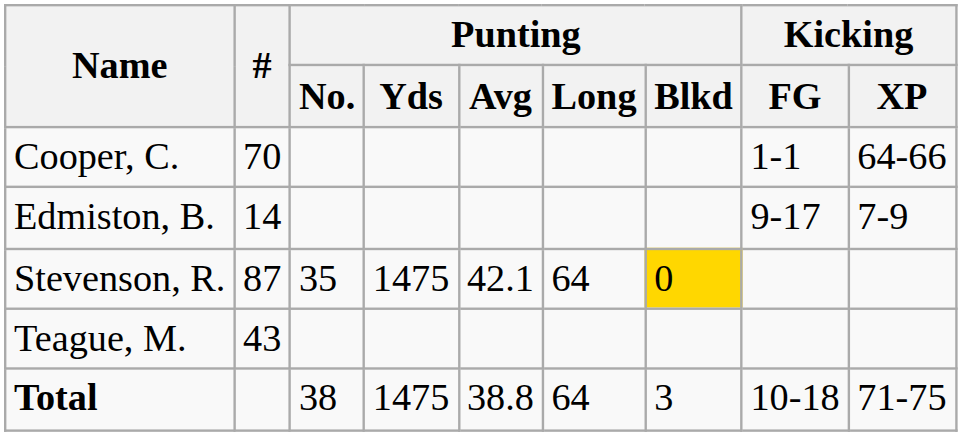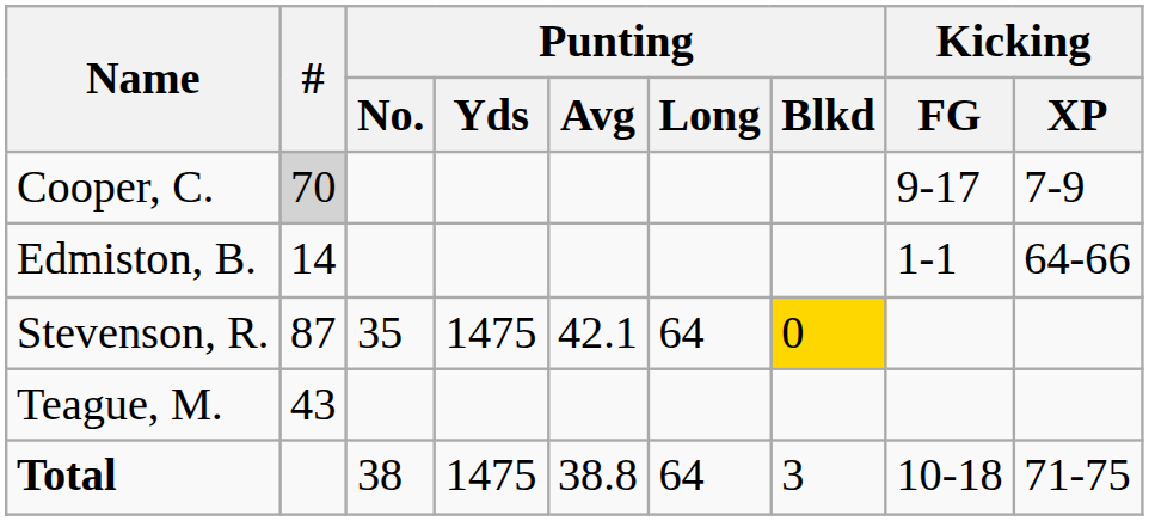 <table class="wikitable" style="white-space:nowrap;">
 <tr>
 <th rowspan="2">Name</th>
 <th rowspan="2">#</th>
 <th colspan="5">Punting</th>
 <th colspan="2">Kicking</th>
 </tr>
 <tr>
 <th>No.</th>
 <th>Yds</th>
 <th>Avg</th>
 <th>Long</th>
 <th>Blkd</th>
 <th>FG</th>
 <th>XP</th>
 </tr>
 <tr>
 <td>Cooper, C.</td>
-<td>70</td>
+<td style="background: lightgrey;">70</td>
 <td></td>
 <td></td>
 <td></td>
 <td></td>
 <td></td>
-<td>1-1</td>
-<td>64-66</td>
+<td>9-17</td>
+<td>7-9</td>
 </tr>
 <tr>
 <td>Edmiston, B.</td>
 <td>14</td>
 <td></td>
 <td></td>
 <td></td>
 <td></td>
 <td></td>
-<td>9-17</td>
-<td>7-9</td>
+<td>1-1</td>
+<td>64-66</td>
 </tr>
 <tr>
 <td>Stevenson, R.</td>
 <td>87</td>
 <td>35</td>
 <td>1475</td>
 <td>42.1</td>
 <td>64</td>
 <td style="background: gold;">0</td>
 <td></td>
 <td></td>
 </tr>
 <tr>
 <td>Teague, M.</td>
 <td>43</td>
 <td></td>
 <td></td>
 <td></td>
 <td></td>
 <td></td>
 <td></td>
 <td></td>
 </tr>
 <tr>
 <td><strong>Total</strong></td>
 <td></td>
 <td>38</td>
 <td>1475</td>
 <td>38.8</td>
 <td>64</td>
 <td>3</td>
 <td>10-18</td>
 <td>71-75</td>
 </tr>
 </table>
